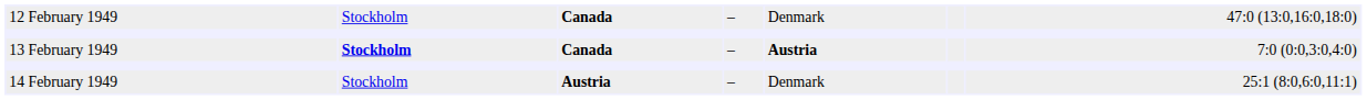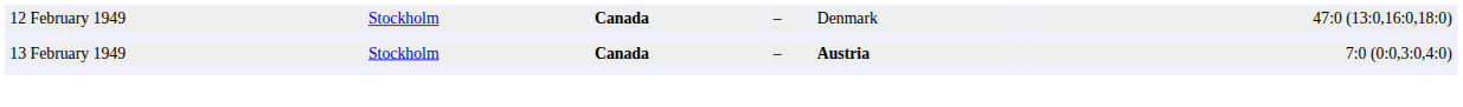 <table cellspacing="2" border="0" cellpadding="3" bgcolor="#EFEFFF" width="90%">
 <tr>
 <td bgcolor="#EEEEEE">12 February 1949</td>
 <td bgcolor="#EEEEEE"><a href='#'>Stockholm</a></td>
 <td bgcolor="#EEEEEE"> <strong>Canada</strong></td>
 <td bgcolor="#EEEEEE">–</td>
 <td bgcolor="#EEEEEE"> Denmark</td>
 <td bgcolor="#EEEEEE"></td>
 <td bgcolor="#EEEEEE" align="right">47:0 (13:0,16:0,18:0)</td>
 </tr>
 <tr>
 <td></td>
 </tr>
 <tr>
 <td bgcolor="#EEEEEE">13 February 1949</td>
-<td bgcolor="#EEEEEE"><strong><a href='#'>Stockholm</a></strong></td>
+<td bgcolor="#EEEEEE"><a href='#'>Stockholm</a></td>
 <td bgcolor="#EEEEEE"> <strong>Canada</strong></td>
 <td bgcolor="#EEEEEE">–</td>
 <td bgcolor="#EEEEEE"><strong> Austria</strong></td>
 <td bgcolor="#EEEEEE"></td>
 <td bgcolor="#EEEEEE" align="right">7:0 (0:0,3:0,4:0)</td>
 </tr>
 <tr>
 <td></td>
 </tr>
-<tr>
-<td bgcolor="#EEEEEE">14 February 1949</td>
-<td bgcolor="#EEEEEE"><a href='#'>Stockholm</a></td>
-<td bgcolor="#EEEEEE"> <strong>Austria</strong></td>
-<td bgcolor="#EEEEEE">–</td>
-<td bgcolor="#EEEEEE"> Denmark</td>
-<td bgcolor="#EEEEEE"></td>
-<td bgcolor="#EEEEEE" align="right">25:1 (8:0,6:0,11:1)</td>
-</tr>
 </table>
